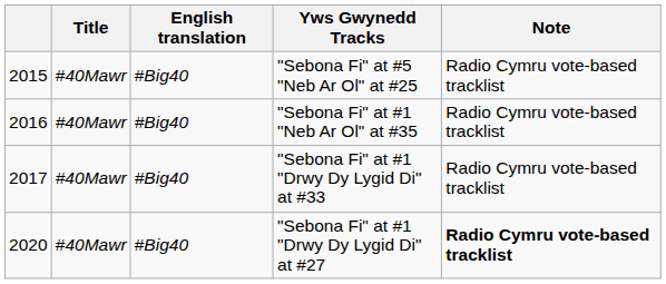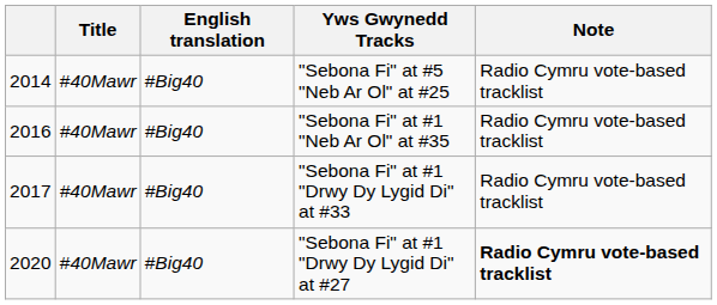 <table class="wikitable">
 <tr>
 <th></th>
 <th>Title</th>
 <th>English translation</th>
 <th>Yws Gwynedd Tracks</th>
 <th>Note</th>
 </tr>
 <tr>
-<td>2015</td>
+<td>2014</td>
 <td>#<em>40Mawr</em></td>
 <td>#<em>Big40</em></td>
 <td>"Sebona Fi" at #5<br>"Neb Ar Ol" at #25</td>
 <td>Radio Cymru vote-based tracklist</td>
 </tr>
 <tr>
 <td>2016</td>
 <td><em>#40Mawr</em></td>
 <td><em>#Big40</em></td>
 <td>"Sebona Fi" at #1<br>"Neb Ar Ol" at #35</td>
 <td>Radio Cymru vote-based tracklist</td>
 </tr>
 <tr>
 <td>2017</td>
 <td><em>#40Mawr</em></td>
 <td><em>#Big40</em></td>
 <td>"Sebona Fi" at #1<br>"Drwy Dy Lygid Di" at #33</td>
 <td>Radio Cymru vote-based tracklist</td>
 </tr>
 <tr>
 <td>2020</td>
 <td>#<em>40Mawr</em></td>
 <td>#<em>Big40</em></td>
 <td>"Sebona Fi" at #1<br>"Drwy Dy Lygid Di" at #27</td>
 <td><strong>Radio Cymru vote-based tracklist</strong></td>
 </tr>
 </table>
